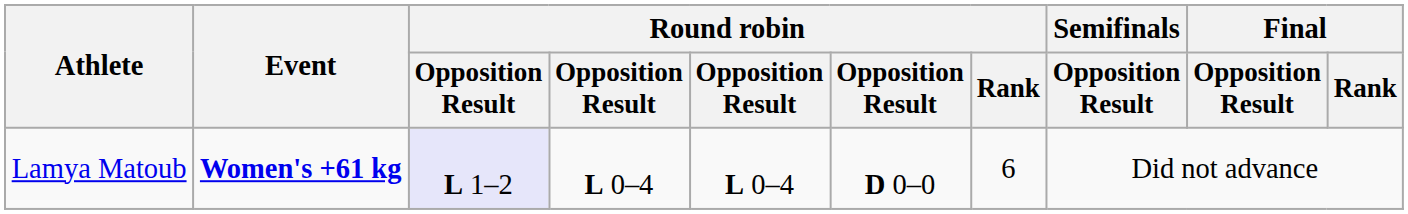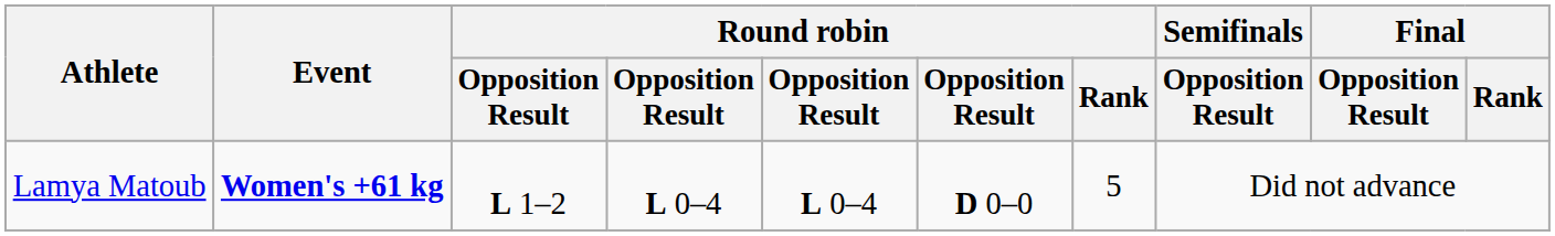 <table class="wikitable" style="font-size:90%">
 <tr>
 <th rowspan=2>Athlete</th>
 <th rowspan=2>Event</th>
 <th colspan=5>Round robin</th>
 <th>Semifinals</th>
 <th colspan=2>Final</th>
 </tr>
 <tr style="font-size:95%">
 <th>Opposition<br>Result</th>
 <th>Opposition<br>Result</th>
 <th>Opposition<br>Result</th>
 <th>Opposition<br>Result</th>
 <th>Rank</th>
 <th>Opposition<br>Result</th>
 <th>Opposition<br>Result</th>
 <th>Rank</th>
 </tr>
 <tr align=center>
 <td align=left><a href='#'>Lamya Matoub</a></td>
 <td align=left><strong><a href='#'>Women's +61 kg</a></strong></td>
-<td style="background: lavender;"><br> <strong>L</strong> 1–2</td>
+<td><br> <strong>L</strong> 1–2</td>
 <td><br><strong>L</strong> 0–4</td>
 <td><br><strong>L</strong> 0–4</td>
 <td><br><strong>D</strong> 0–0</td>
-<td>6</td>
+<td>5</td>
 <td colspan=3>Did not advance</td>
 </tr>
 </table>
